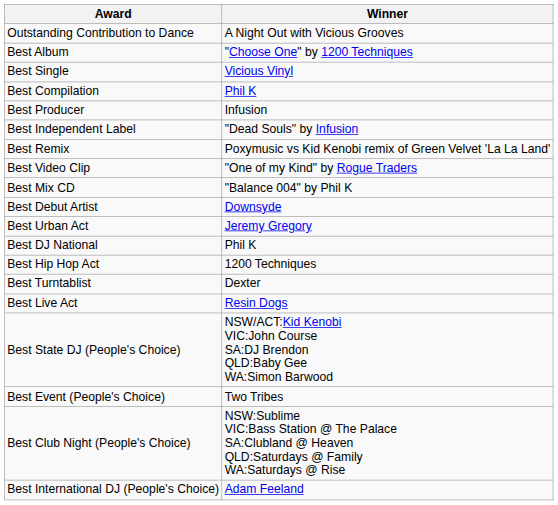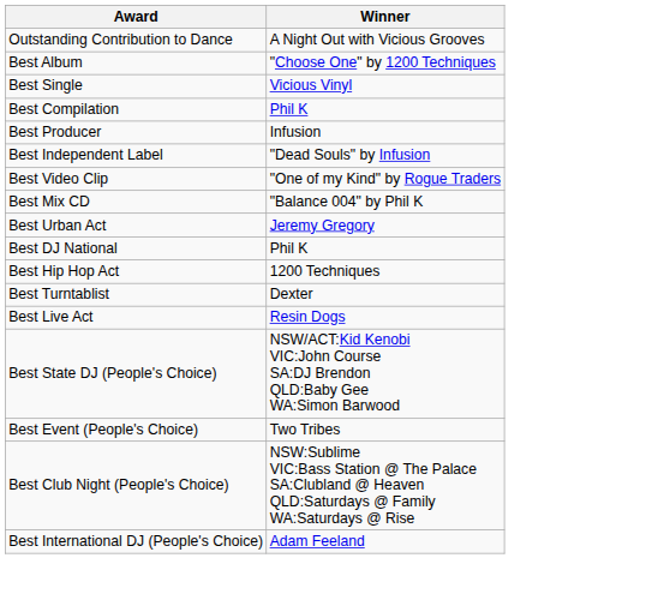 <table class="wikitable">
 <tr>
 <th>Award</th>
 <th>Winner</th>
 </tr>
 <tr>
 <td>Outstanding Contribution to Dance</td>
 <td>A Night Out with Vicious Grooves</td>
 </tr>
 <tr>
 <td>Best Album</td>
 <td>"<a href='#'>Choose One</a>" by <a href='#'>1200 Techniques</a></td>
 </tr>
 <tr>
 <td>Best Single</td>
 <td><a href='#'>Vicious Vinyl</a></td>
 </tr>
 <tr>
 <td>Best Compilation</td>
 <td><a href='#'>Phil K</a></td>
 </tr>
 <tr>
 <td>Best Producer</td>
 <td>Infusion</td>
 </tr>
 <tr>
 <td>Best Independent Label</td>
 <td>"Dead Souls" by <a href='#'>Infusion</a></td>
 </tr>
 <tr>
-<td>Best Remix</td>
-<td>Poxymusic vs Kid Kenobi remix of Green Velvet 'La La Land'</td>
-</tr>
-<tr>
 <td>Best Video Clip</td>
 <td>"One of my Kind" by <a href='#'>Rogue Traders</a></td>
 </tr>
 <tr>
 <td>Best Mix CD</td>
 <td>"Balance 004" by Phil K</td>
-</tr>
-<tr>
-<td>Best Debut Artist</td>
-<td><a href='#'>Downsyde</a></td>
 </tr>
 <tr>
 <td>Best Urban Act</td>
 <td><a href='#'>Jeremy Gregory</a></td>
 </tr>
 <tr>
 <td>Best DJ National</td>
 <td>Phil K</td>
 </tr>
 <tr>
 <td>Best Hip Hop Act</td>
 <td>1200 Techniques</td>
 </tr>
 <tr>
 <td>Best Turntablist</td>
 <td>Dexter</td>
 </tr>
 <tr>
 <td>Best Live Act</td>
 <td><a href='#'>Resin Dogs</a></td>
 </tr>
 <tr>
 <td>Best State DJ (People's Choice)</td>
 <td>NSW/ACT:<a href='#'>Kid Kenobi</a><br>VIC:John Course<br>SA:DJ Brendon<br>QLD:Baby Gee<br>WA:Simon Barwood</td>
 </tr>
 <tr>
 <td>Best Event (People's Choice)</td>
 <td>Two Tribes</td>
 </tr>
 <tr>
 <td>Best Club Night (People's Choice)</td>
 <td>NSW:Sublime<br>VIC:Bass Station @ The Palace<br>SA:Clubland @ Heaven<br>QLD:Saturdays @ Family<br>WA:Saturdays @ Rise</td>
 </tr>
 <tr>
 <td>Best International DJ (People's Choice)</td>
 <td><a href='#'>Adam Feeland</a></td>
 </tr>
 </table>
